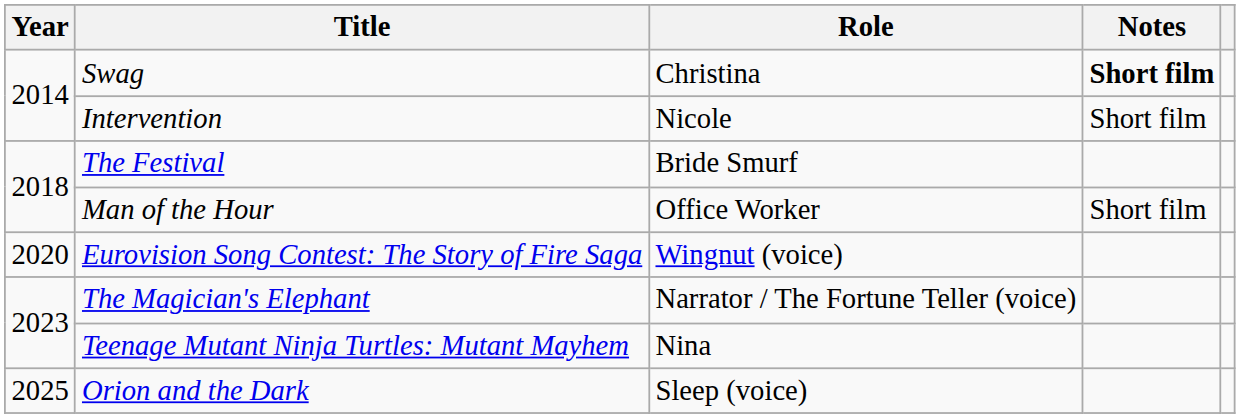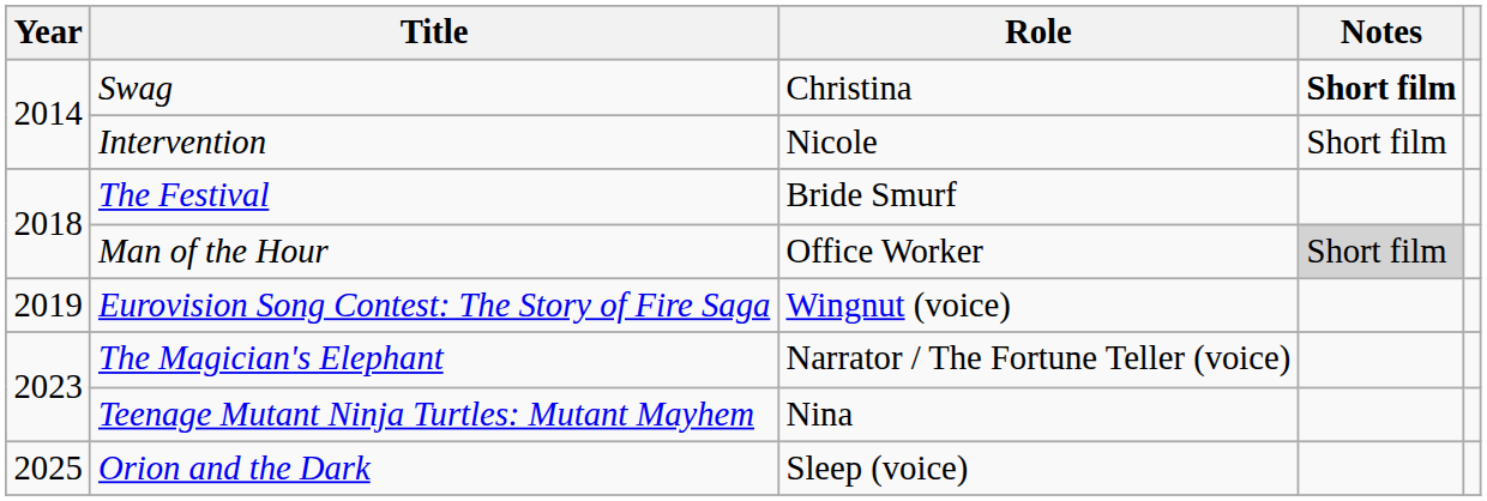 <table class="wikitable sortable plainrowheaders">
 <tr>
 <th scope=col>Year</th>
 <th scope=col>Title</th>
 <th scope=col>Role</th>
 <th scope=col class="unsortable">Notes</th>
 <th scope=col class="unsortable"></th>
 </tr>
 <tr>
 <td scope="row" rowspan="2">2014</td>
 <td><em>Swag</em></td>
 <td>Christina</td>
 <td><strong>Short film</strong></td>
 <td></td>
 </tr>
 <tr>
 <td><em>Intervention</em></td>
 <td>Nicole</td>
 <td>Short film</td>
 <td></td>
 </tr>
 <tr>
 <td scope="row" rowspan="2">2018</td>
 <td><em><a href='#'>The Festival</a></em></td>
 <td>Bride Smurf</td>
 <td></td>
 <td></td>
 </tr>
 <tr>
 <td><em>Man of the Hour</em></td>
 <td>Office Worker</td>
-<td>Short film</td>
+<td style="background: lightgrey;">Short film</td>
 <td></td>
 </tr>
 <tr>
-<td scope="row">2020</td>
+<td scope="row">2019</td>
 <td><em><a href='#'>Eurovision Song Contest: The Story of Fire Saga</a></em></td>
 <td><a href='#'>Wingnut</a> (voice)</td>
 <td></td>
 <td></td>
 </tr>
 <tr>
 <td scope="row" rowspan="2">2023</td>
 <td><em><a href='#'>The Magician's Elephant</a></em></td>
 <td>Narrator / The Fortune Teller (voice)</td>
 <td></td>
 <td></td>
 </tr>
 <tr>
 <td><em><a href='#'>Teenage Mutant Ninja Turtles: Mutant Mayhem</a></em></td>
 <td>Nina</td>
 <td></td>
 <td></td>
 </tr>
 <tr>
 <td scope="row">2025</td>
 <td><em><a href='#'>Orion and the Dark</a></em></td>
 <td>Sleep (voice)</td>
 <td></td>
 <td></td>
 </tr>
 </table>
